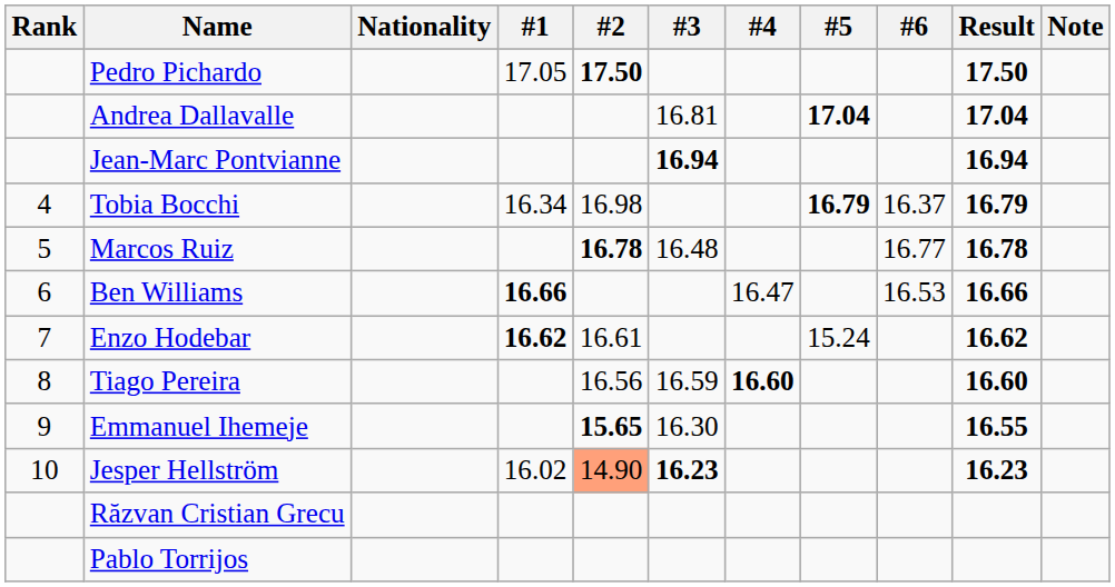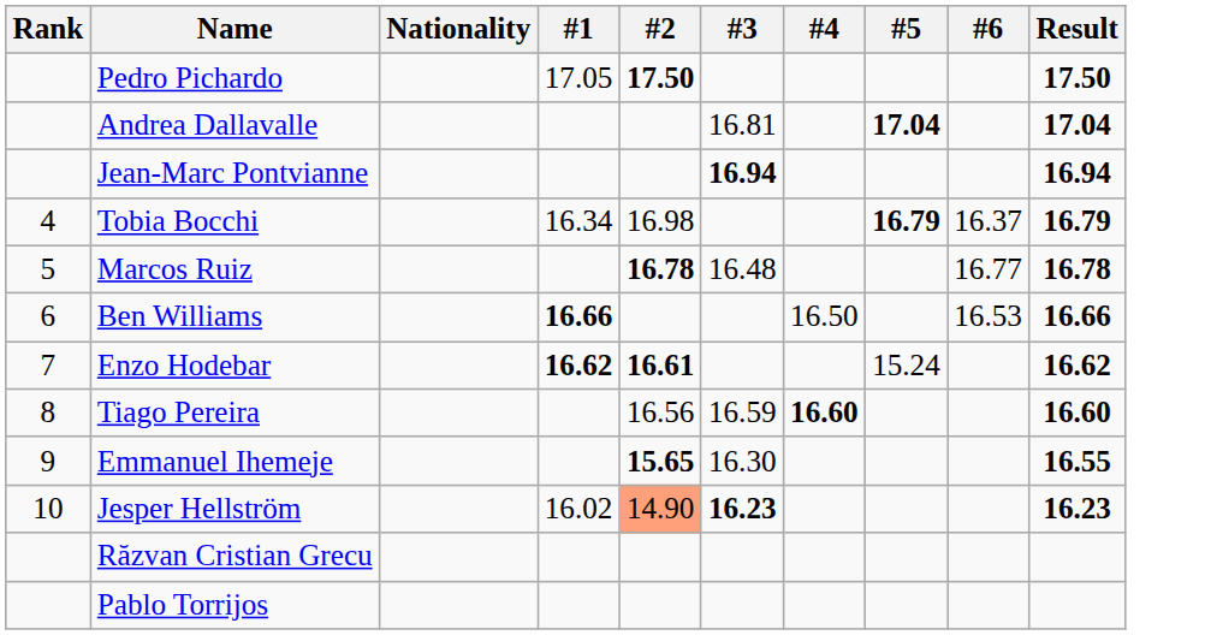 <table class="wikitable sortable" style="text-align:center">
 <tr>
 <th>Rank</th>
 <th>Name</th>
 <th>Nationality</th>
 <th>#1</th>
 <th>#2</th>
 <th>#3</th>
 <th>#4</th>
 <th>#5</th>
 <th>#6</th>
 <th>Result</th>
-<th>Note</th>
 </tr>
 <tr>
 <td></td>
 <td align=left><a href='#'>Pedro Pichardo</a></td>
 <td align=left></td>
 <td>17.05</td>
 <td><strong>17.50</strong></td>
 <td></td>
 <td></td>
 <td></td>
 <td></td>
 <td><strong>17.50</strong></td>
-<td></td>
 </tr>
 <tr>
 <td></td>
 <td align=left><a href='#'>Andrea Dallavalle</a></td>
 <td align=left></td>
 <td></td>
 <td></td>
 <td>16.81</td>
 <td></td>
 <td><strong>17.04</strong></td>
 <td></td>
 <td><strong>17.04</strong></td>
-<td></td>
 </tr>
 <tr>
 <td></td>
 <td align=left><a href='#'>Jean-Marc Pontvianne</a></td>
 <td align=left></td>
 <td></td>
 <td></td>
 <td><strong>16.94</strong></td>
 <td></td>
 <td></td>
 <td></td>
 <td><strong>16.94</strong></td>
-<td></td>
 </tr>
 <tr>
 <td>4</td>
 <td align=left><a href='#'>Tobia Bocchi</a></td>
 <td align=left></td>
 <td>16.34</td>
 <td>16.98</td>
 <td></td>
 <td></td>
 <td><strong>16.79</strong></td>
 <td>16.37</td>
 <td><strong>16.79</strong></td>
-<td></td>
 </tr>
 <tr>
 <td>5</td>
 <td align=left><a href='#'>Marcos Ruiz</a></td>
 <td align=left></td>
 <td></td>
 <td><strong>16.78</strong></td>
 <td>16.48</td>
 <td></td>
 <td></td>
 <td>16.77</td>
 <td><strong>16.78</strong></td>
-<td></td>
 </tr>
 <tr>
 <td>6</td>
 <td align=left><a href='#'>Ben Williams</a></td>
 <td align=left></td>
 <td><strong>16.66</strong></td>
 <td></td>
 <td></td>
-<td>16.47</td>
+<td>16.50</td>
 <td></td>
 <td>16.53</td>
 <td><strong>16.66</strong></td>
-<td></td>
 </tr>
 <tr>
 <td>7</td>
 <td align=left><a href='#'>Enzo Hodebar</a></td>
 <td align=left></td>
 <td><strong>16.62</strong></td>
-<td>16.61</td>
+<td><strong>16.61</strong></td>
 <td></td>
 <td></td>
 <td>15.24</td>
 <td></td>
 <td><strong>16.62</strong></td>
-<td></td>
 </tr>
 <tr>
 <td>8</td>
 <td align=left><a href='#'>Tiago Pereira</a></td>
 <td align=left></td>
 <td></td>
 <td>16.56</td>
 <td>16.59</td>
 <td><strong>16.60</strong></td>
 <td></td>
 <td></td>
 <td><strong>16.60</strong></td>
-<td></td>
 </tr>
 <tr>
 <td>9</td>
 <td align=left><a href='#'>Emmanuel Ihemeje</a></td>
 <td align=left></td>
 <td></td>
 <td><strong>15.65</strong></td>
 <td>16.30</td>
 <td></td>
 <td></td>
 <td></td>
 <td><strong>16.55</strong></td>
-<td></td>
 </tr>
 <tr>
 <td>10</td>
 <td align=left><a href='#'>Jesper Hellström</a></td>
 <td align=left></td>
 <td>16.02</td>
 <td style="background: lightsalmon;">14.90</td>
 <td><strong>16.23</strong></td>
 <td></td>
 <td></td>
 <td></td>
 <td><strong>16.23</strong></td>
-<td></td>
 </tr>
 <tr>
 <td></td>
 <td align=left><a href='#'>Răzvan Cristian Grecu</a></td>
 <td align=left></td>
 <td></td>
 <td></td>
 <td></td>
 <td></td>
 <td></td>
 <td></td>
 <td><strong></strong></td>
-<td></td>
 </tr>
 <tr>
 <td></td>
 <td align=left><a href='#'>Pablo Torrijos</a></td>
 <td align=left></td>
 <td></td>
 <td></td>
 <td></td>
 <td></td>
 <td></td>
 <td></td>
 <td><strong></strong></td>
-<td></td>
 </tr>
 </table>
